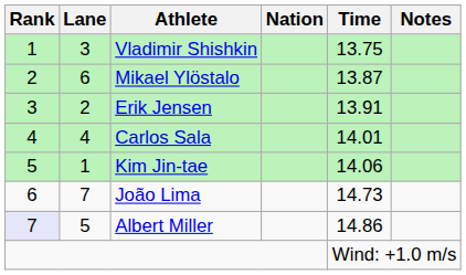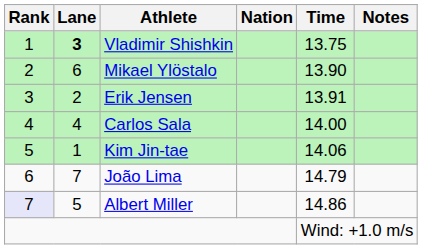 <table class="wikitable sortable" style="text-align:center">
 <tr>
 <th>Rank</th>
 <th>Lane</th>
 <th>Athlete</th>
 <th>Nation</th>
 <th>Time</th>
 <th>Notes</th>
 </tr>
 <tr bgcolor=bbf3bb>
 <td>1</td>
-<td>3</td>
+<td><strong>3</strong></td>
 <td align="left"><a href='#'>Vladimir Shishkin</a></td>
 <td align=left></td>
 <td>13.75</td>
 <td></td>
 </tr>
 <tr bgcolor=bbf3bb>
 <td>2</td>
 <td>6</td>
 <td align="left"><a href='#'>Mikael Ylöstalo</a></td>
 <td align=left></td>
-<td>13.87</td>
+<td>13.90</td>
 <td></td>
 </tr>
 <tr bgcolor=bbf3bb>
 <td>3</td>
 <td>2</td>
 <td align="left"><a href='#'>Erik Jensen</a></td>
 <td align=left></td>
 <td>13.91</td>
 <td></td>
 </tr>
 <tr bgcolor=bbf3bb>
 <td>4</td>
 <td>4</td>
 <td align="left"><a href='#'>Carlos Sala</a></td>
 <td align=left></td>
-<td>14.01</td>
+<td>14.00</td>
 <td></td>
 </tr>
 <tr bgcolor=bbf3bb>
 <td>5</td>
 <td>1</td>
 <td align="left"><a href='#'>Kim Jin-tae</a></td>
 <td align=left></td>
 <td>14.06</td>
 <td></td>
 </tr>
 <tr>
 <td>6</td>
 <td>7</td>
 <td align="left"><a href='#'>João Lima</a></td>
 <td align=left></td>
-<td>14.73</td>
+<td>14.79</td>
 <td></td>
 </tr>
 <tr>
 <td style="background: lavender;">7</td>
 <td>5</td>
 <td align="left"><a href='#'>Albert Miller</a></td>
 <td align=left></td>
 <td>14.86</td>
 <td></td>
 </tr>
 <tr class="sortbottom">
 <td colspan=4></td>
 <td colspan="2" style="text-align:left;">Wind: +1.0 m/s</td>
 </tr>
 </table>
